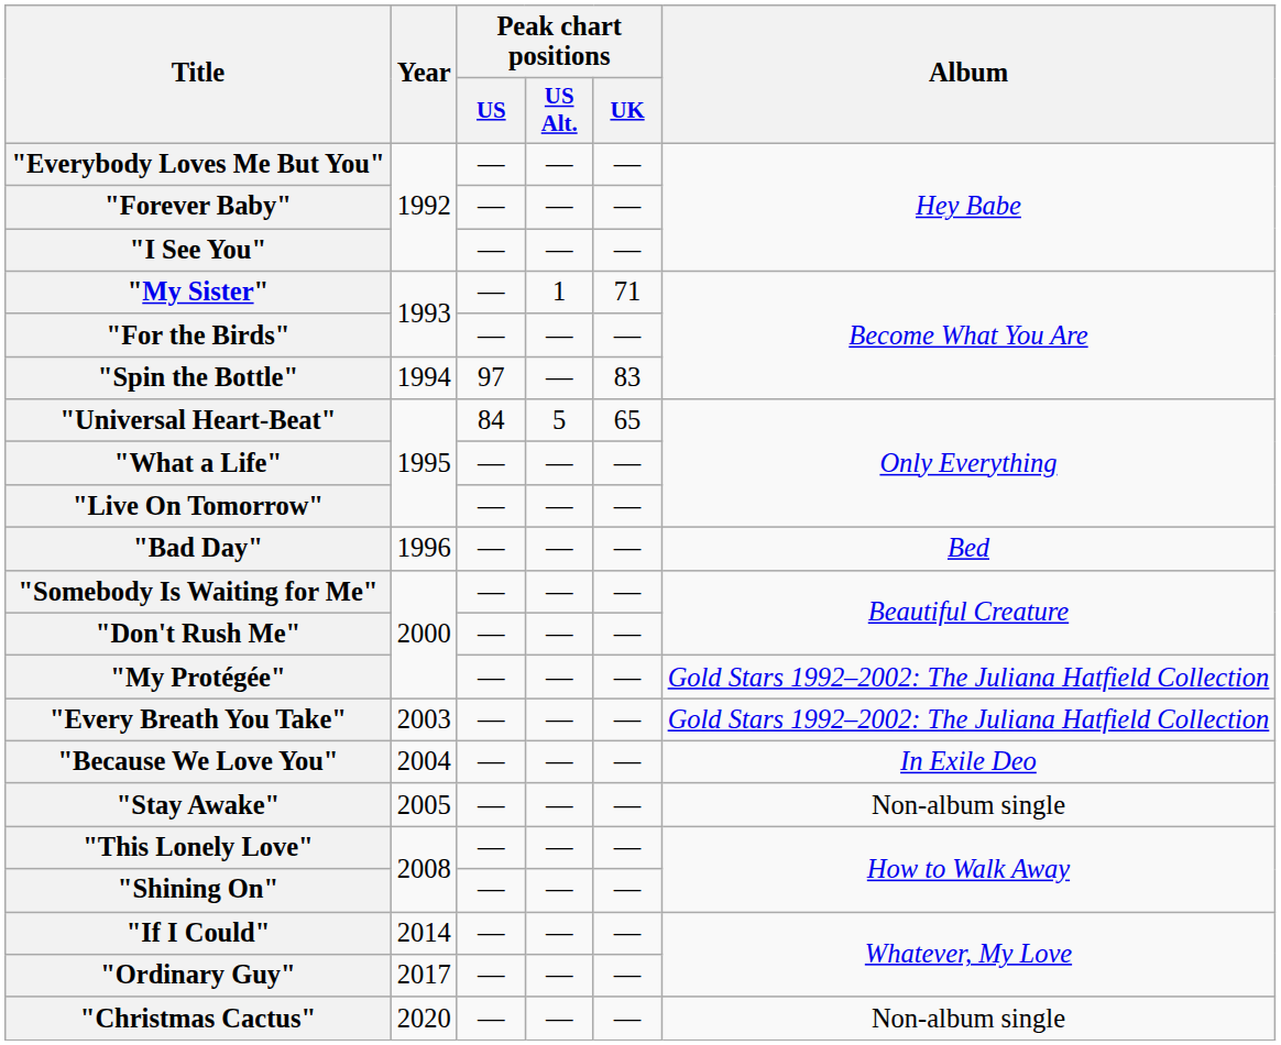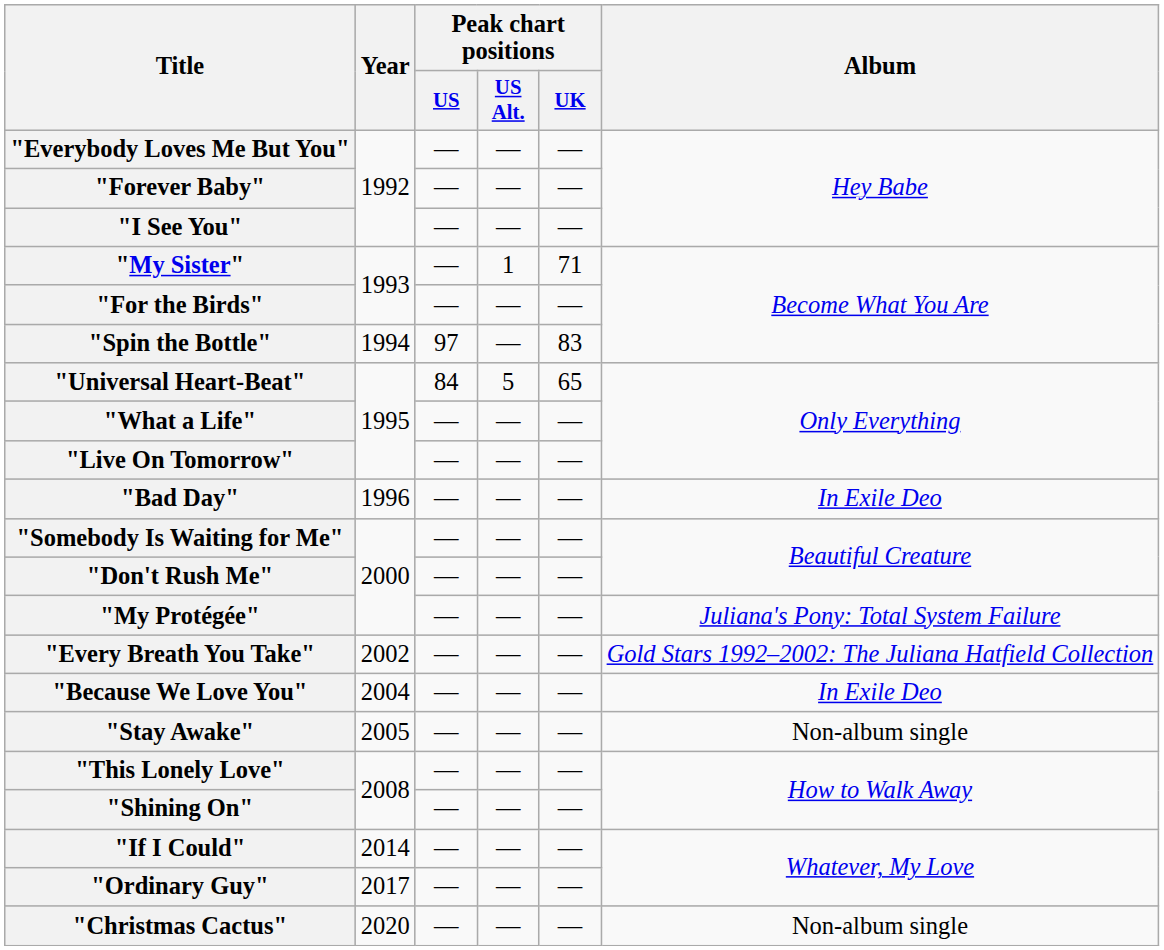 <table class="wikitable plainrowheaders" style="text-align:center;">
 <tr>
 <th scope="col" rowspan="2">Title</th>
 <th scope="col" rowspan="2">Year</th>
 <th scope="col" colspan="3">Peak chart positions</th>
 <th scope="col" rowspan="2">Album</th>
 </tr>
 <tr>
 <th scope="col" style="width:2.5em;font-size:85%;"><a href='#'>US</a><br></th>
 <th scope="col" style="width:2.5em;font-size:85%;"><a href='#'>US Alt.</a><br></th>
 <th scope="col" style="width:2.5em;font-size:85%;"><a href='#'>UK</a><br></th>
 </tr>
 <tr>
 <th scope="row">"Everybody Loves Me But You"</th>
 <td rowspan="3">1992</td>
 <td>—</td>
 <td>—</td>
 <td>—</td>
 <td rowspan="3"><em><a href='#'>Hey Babe</a></em></td>
 </tr>
 <tr>
 <th scope="row">"Forever Baby"</th>
 <td>—</td>
 <td>—</td>
 <td>—</td>
 </tr>
 <tr>
 <th scope="row">"I See You"</th>
 <td>—</td>
 <td>—</td>
 <td>—</td>
 </tr>
 <tr>
 <th scope="row">"<a href='#'>My Sister</a>"</th>
 <td rowspan="2">1993</td>
 <td>—</td>
 <td>1</td>
 <td>71</td>
 <td rowspan="3"><em><a href='#'>Become What You Are</a></em></td>
 </tr>
 <tr>
 <th scope="row">"For the Birds"</th>
 <td>—</td>
 <td>—</td>
 <td>—</td>
 </tr>
 <tr>
 <th scope="row">"Spin the Bottle"</th>
 <td>1994</td>
 <td>97</td>
 <td>—</td>
 <td>83</td>
 </tr>
 <tr>
 <th scope="row">"Universal Heart-Beat"</th>
 <td rowspan="3">1995</td>
 <td>84</td>
 <td>5</td>
 <td>65</td>
 <td rowspan="3"><em><a href='#'>Only Everything</a></em></td>
 </tr>
 <tr>
 <th scope="row">"What a Life"</th>
 <td>—</td>
 <td>—</td>
 <td>—</td>
 </tr>
 <tr>
 <th scope="row">"Live On Tomorrow"</th>
 <td>—</td>
 <td>—</td>
 <td>—</td>
 </tr>
 <tr>
 <th scope="row">"Bad Day"</th>
 <td>1996</td>
 <td>—</td>
 <td>—</td>
 <td>—</td>
-<td><em><a href='#'>Bed</a></em></td>
+<td><em><a href='#'>In Exile Deo</a></em></td>
 </tr>
 <tr>
 <th scope="row">"Somebody Is Waiting for Me"</th>
 <td rowspan="3">2000</td>
 <td>—</td>
 <td>—</td>
 <td>—</td>
 <td rowspan="2"><em><a href='#'>Beautiful Creature</a></em></td>
 </tr>
 <tr>
 <th scope="row">"Don't Rush Me"</th>
 <td>—</td>
 <td>—</td>
 <td>—</td>
 </tr>
 <tr>
 <th scope="row">"My Protégée"</th>
 <td>—</td>
 <td>—</td>
 <td>—</td>
-<td><em><a href='#'>Gold Stars 1992–2002: The Juliana Hatfield Collection</a></em></td>
+<td><em><a href='#'>Juliana's Pony: Total System Failure</a></em></td>
 </tr>
 <tr>
 <th scope="row">"Every Breath You Take"</th>
-<td>2003</td>
+<td>2002</td>
 <td>—</td>
 <td>—</td>
 <td>—</td>
 <td><em><a href='#'>Gold Stars 1992–2002: The Juliana Hatfield Collection</a></em></td>
 </tr>
 <tr>
 <th scope="row">"Because We Love You"</th>
 <td>2004</td>
 <td>—</td>
 <td>—</td>
 <td>—</td>
 <td><em><a href='#'>In Exile Deo</a></em></td>
 </tr>
 <tr>
 <th scope="row">"Stay Awake"</th>
 <td>2005</td>
 <td>—</td>
 <td>—</td>
 <td>—</td>
 <td>Non-album single</td>
 </tr>
 <tr>
 <th scope="row">"This Lonely Love"</th>
 <td rowspan="2">2008</td>
 <td>—</td>
 <td>—</td>
 <td>—</td>
 <td rowspan="2"><em><a href='#'>How to Walk Away</a></em></td>
 </tr>
 <tr>
 <th scope="row">"Shining On"</th>
 <td>—</td>
 <td>—</td>
 <td>—</td>
 </tr>
 <tr>
 <th scope="row">"If I Could"</th>
 <td>2014</td>
 <td>—</td>
 <td>—</td>
 <td>—</td>
 <td rowspan="2"><em><a href='#'>Whatever, My Love</a></em></td>
 </tr>
 <tr>
 <th scope="row">"Ordinary Guy"</th>
 <td>2017</td>
 <td>—</td>
 <td>—</td>
 <td>—</td>
 </tr>
 <tr>
 <th scope="row">"Christmas Cactus"</th>
 <td>2020</td>
 <td>—</td>
 <td>—</td>
 <td>—</td>
 <td>Non-album single</td>
 </tr>
 </table>
